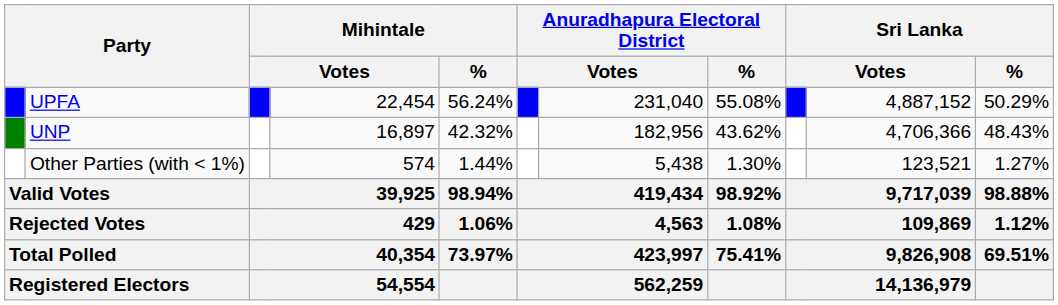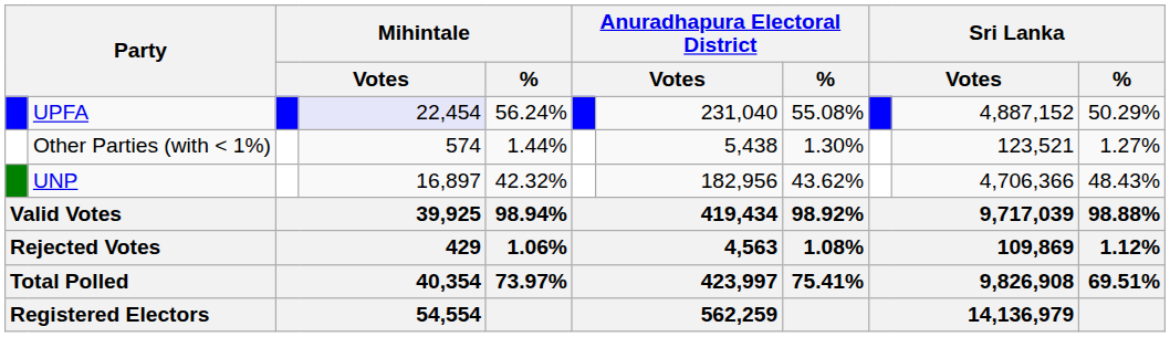 <table class="wikitable">
 <tr>
 <th colspan="2" width="144px"rowspan="2">Party</th>
 <th colspan="3" width="216px">Mihintale</th>
 <th colspan="3" width="216px"><a href='#'>Anuradhapura Electoral District</a></th>
 <th colspan="3" width="216px">Sri Lanka</th>
 </tr>
 <tr>
 <th colspan="2" width="144px">Votes</th>
 <th>%</th>
 <th colspan="2" width="144px">Votes</th>
 <th>%</th>
 <th colspan="2" width="144px">Votes</th>
 <th>%</th>
 </tr>
 <tr>
 <td style="background-color:blue;" width="10px"></td>
 <td style="text-align:left;"><a href='#'>UPFA</a></td>
 <td style="background-color:blue;" width="10px"></td>
-<td style="text-align:right;">22,454</td>
+<td style="background: lavender; text-align:right;">22,454</td>
 <td style="text-align:right;">56.24%</td>
 <td style="background-color:blue;" width="10px"></td>
 <td style="text-align:right;">231,040</td>
 <td style="text-align:right;">55.08%</td>
 <td style="background-color:blue;" width="10px"></td>
 <td style="text-align:right;">4,887,152</td>
 <td style="text-align:right;">50.29%</td>
+</tr>
+<tr>
+<td style="background-color:white;" width="10px"></td>
+<td style="text-align:left;">Other Parties (with < 1%)</td>
+<td style="background-color:white;" width="10px"></td>
+<td style="text-align:right;">574</td>
+<td style="text-align:right;">1.44%</td>
+<td style="background-color:white;" width="10px"></td>
+<td style="text-align:right;">5,438</td>
+<td style="text-align:right;">1.30%</td>
+<td style="background-color:white;" width="10px"></td>
+<td style="text-align:right;">123,521</td>
+<td style="text-align:right;">1.27%</td>
 </tr>
 <tr>
 <td style="background-color:green;" width="10px"></td>
 <td style="text-align:left;"><a href='#'>UNP</a></td>
 <td style="background-color:white;" width="10px"></td>
 <td style="text-align:right;">16,897</td>
 <td style="text-align:right;">42.32%</td>
 <td style="background-color:white;" width="10px"></td>
 <td style="text-align:right;">182,956</td>
 <td style="text-align:right;">43.62%</td>
 <td style="background-color:white;" width="10px"></td>
 <td style="text-align:right;">4,706,366</td>
 <td style="text-align:right;">48.43%</td>
-</tr>
-<tr>
-<td style="background-color:white;" width="10px"></td>
-<td style="text-align:left;">Other Parties (with < 1%)</td>
-<td style="background-color:white;" width="10px"></td>
-<td style="text-align:right;">574</td>
-<td style="text-align:right;">1.44%</td>
-<td style="background-color:white;" width="10px"></td>
-<td style="text-align:right;">5,438</td>
-<td style="text-align:right;">1.30%</td>
-<td style="background-color:white;" width="10px"></td>
-<td style="text-align:right;">123,521</td>
-<td style="text-align:right;">1.27%</td>
 </tr>
 <tr>
 <th colspan="2" width="144px"style="text-align:left;">Valid Votes</th>
 <th style="text-align:right;"colspan="2" width="144px">39,925</th>
 <th style="text-align:right;">98.94%</th>
 <th style="text-align:right;"colspan="2" width="144px">419,434</th>
 <th style="text-align:right;">98.92%</th>
 <th style="text-align:right;"colspan="2" width="144px">9,717,039</th>
 <th style="text-align:right;">98.88%</th>
 </tr>
 <tr>
 <th colspan="2" width="144px"style="text-align:left;">Rejected Votes</th>
 <th style="text-align:right;"colspan="2" width="144px">429</th>
 <th style="text-align:right;">1.06%</th>
 <th style="text-align:right;"colspan="2" width="144px">4,563</th>
 <th style="text-align:right;">1.08%</th>
 <th style="text-align:right;"colspan="2" width="144px">109,869</th>
 <th style="text-align:right;">1.12%</th>
 </tr>
 <tr>
 <th colspan="2" width="144px"style="text-align:left;">Total Polled</th>
 <th style="text-align:right;"colspan="2" width="144px">40,354</th>
 <th style="text-align:right;">73.97%</th>
 <th style="text-align:right;"colspan="2" width="144px">423,997</th>
 <th style="text-align:right;">75.41%</th>
 <th style="text-align:right;"colspan="2" width="144px">9,826,908</th>
 <th style="text-align:right;">69.51%</th>
 </tr>
 <tr>
 <th colspan="2" width="144px"style="text-align:left;">Registered Electors</th>
 <th style="text-align:right;"colspan="2" width="144px">54,554</th>
 <th></th>
 <th style="text-align:right;"colspan="2" width="144px">562,259</th>
 <th></th>
 <th style="text-align:right;"colspan="2" width="144px">14,136,979</th>
 <th></th>
 </tr>
 </table>
